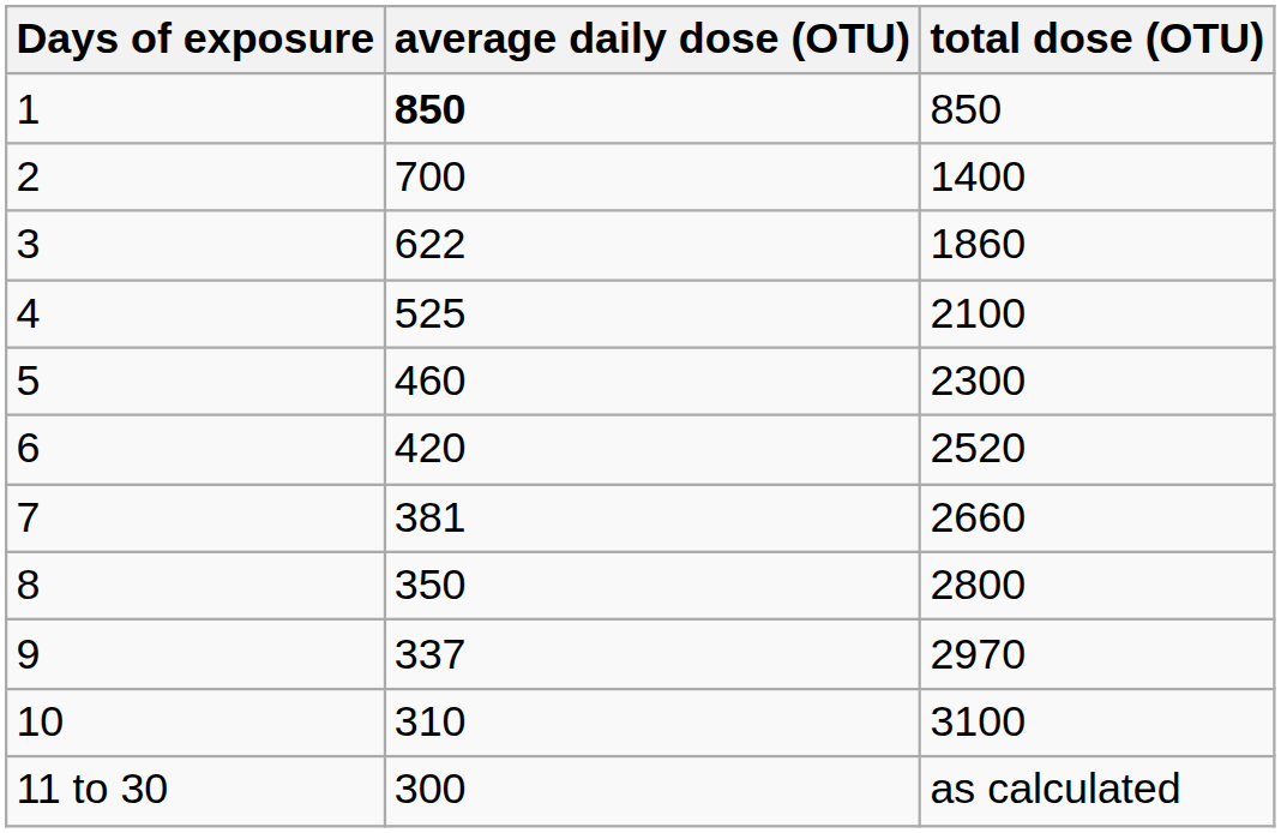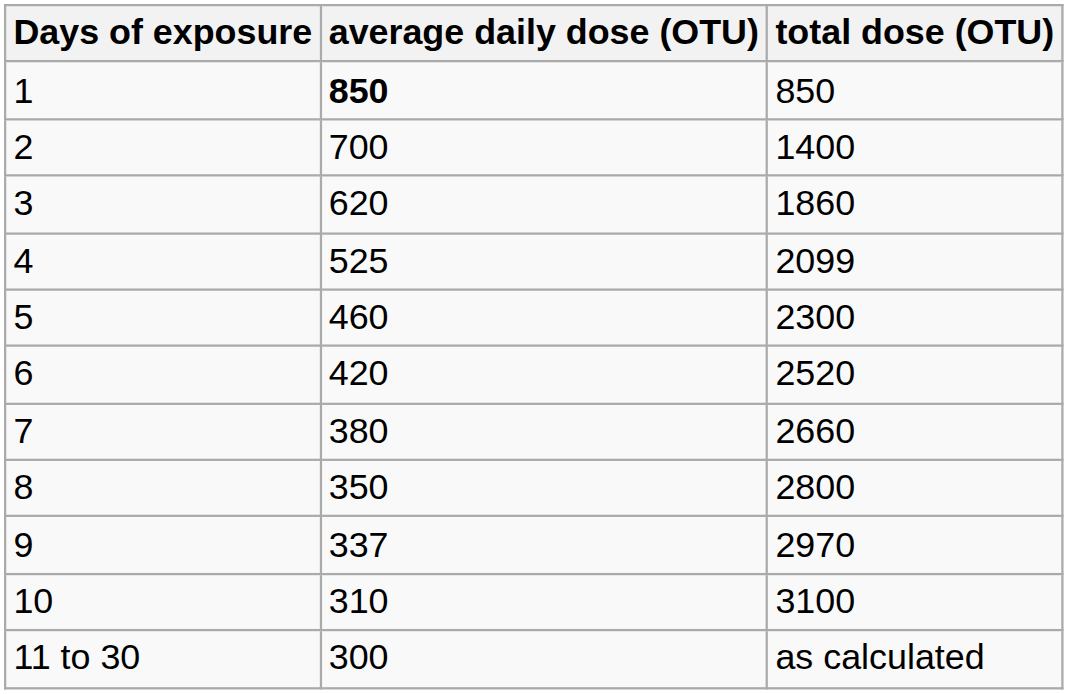 <table class="wikitable">
 <tr>
 <th>Days of exposure</th>
 <th>average daily dose (OTU)</th>
 <th>total dose (OTU)</th>
 </tr>
 <tr>
 <td>1</td>
 <td><strong>850</strong></td>
 <td>850</td>
 </tr>
 <tr>
 <td>2</td>
 <td>700</td>
 <td>1400</td>
 </tr>
 <tr>
 <td>3</td>
-<td>622</td>
+<td>620</td>
 <td>1860</td>
 </tr>
 <tr>
 <td>4</td>
 <td>525</td>
-<td>2100</td>
+<td>2099</td>
 </tr>
 <tr>
 <td>5</td>
 <td>460</td>
 <td>2300</td>
 </tr>
 <tr>
 <td>6</td>
 <td>420</td>
 <td>2520</td>
 </tr>
 <tr>
 <td>7</td>
-<td>381</td>
+<td>380</td>
 <td>2660</td>
 </tr>
 <tr>
 <td>8</td>
 <td>350</td>
 <td>2800</td>
 </tr>
 <tr>
 <td>9</td>
 <td>337</td>
 <td>2970</td>
 </tr>
 <tr>
 <td>10</td>
 <td>310</td>
 <td>3100</td>
 </tr>
 <tr>
 <td>11 to 30</td>
 <td>300</td>
 <td>as calculated</td>
 </tr>
 </table>
